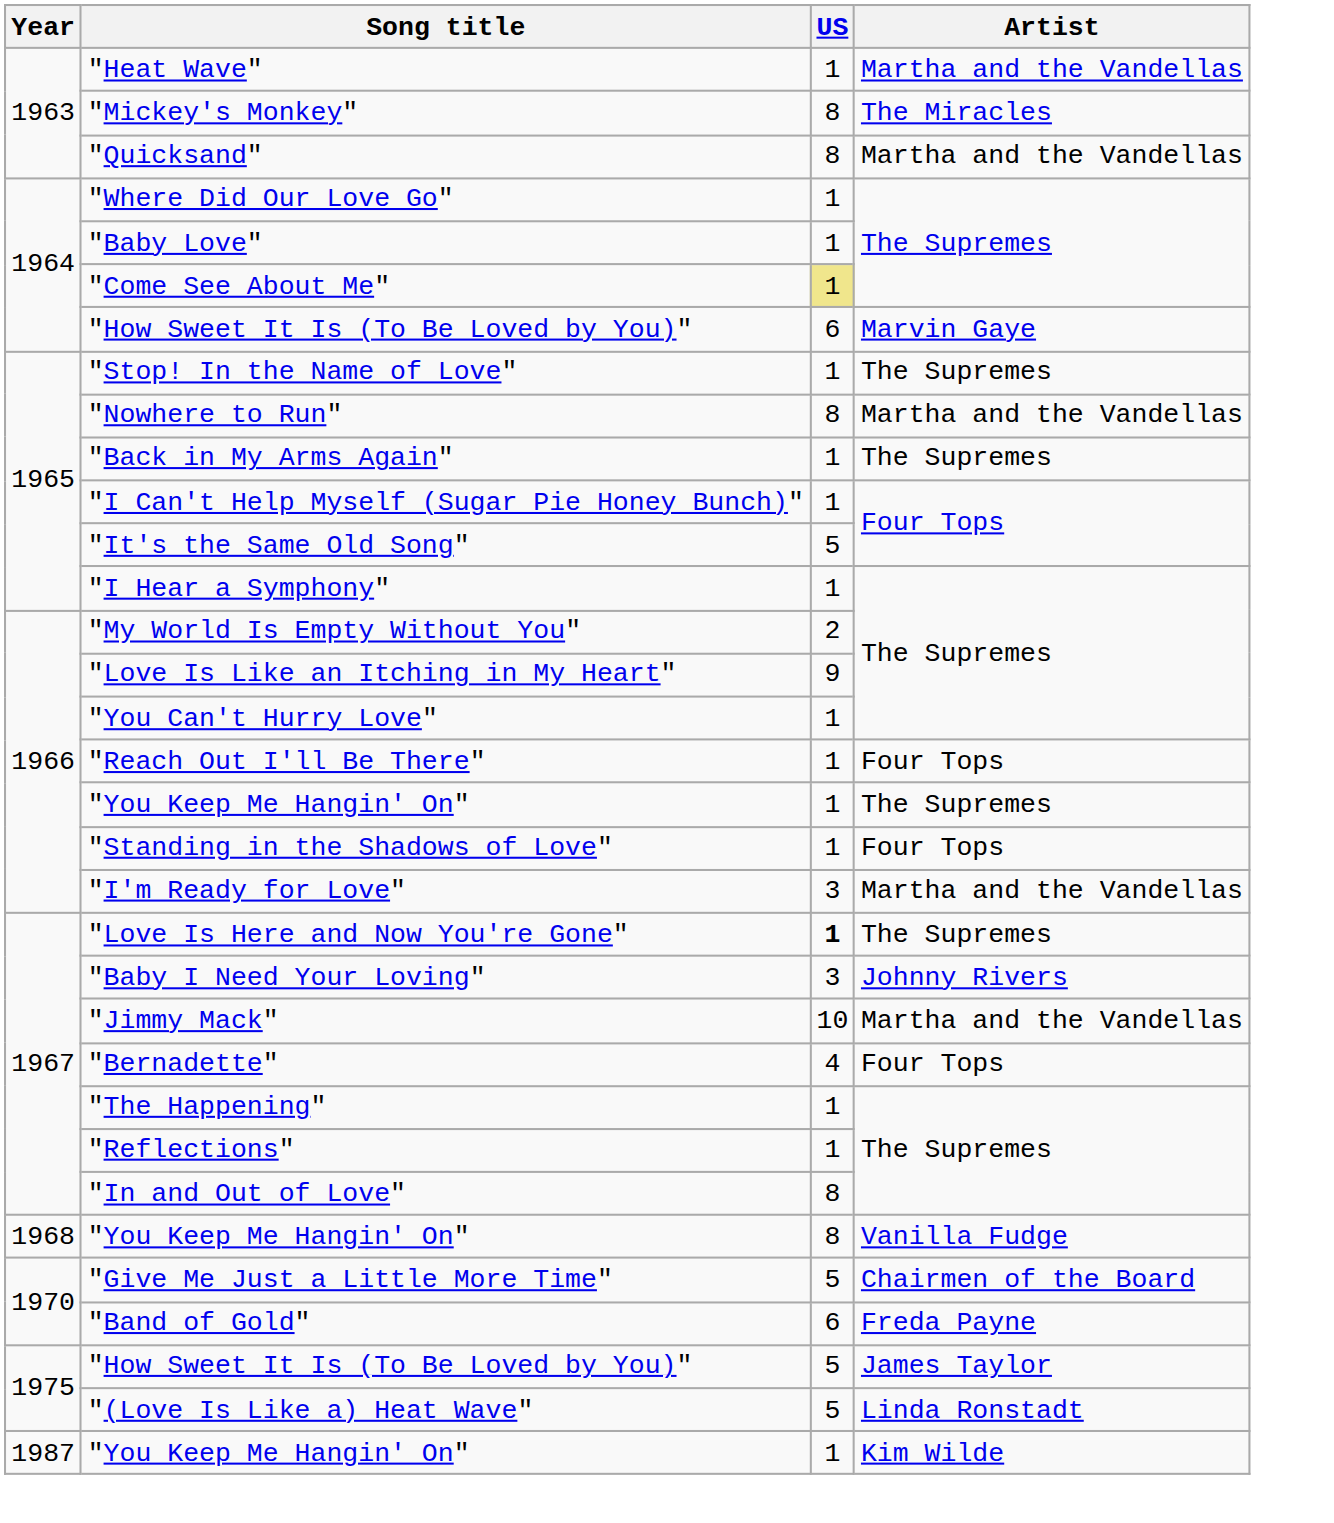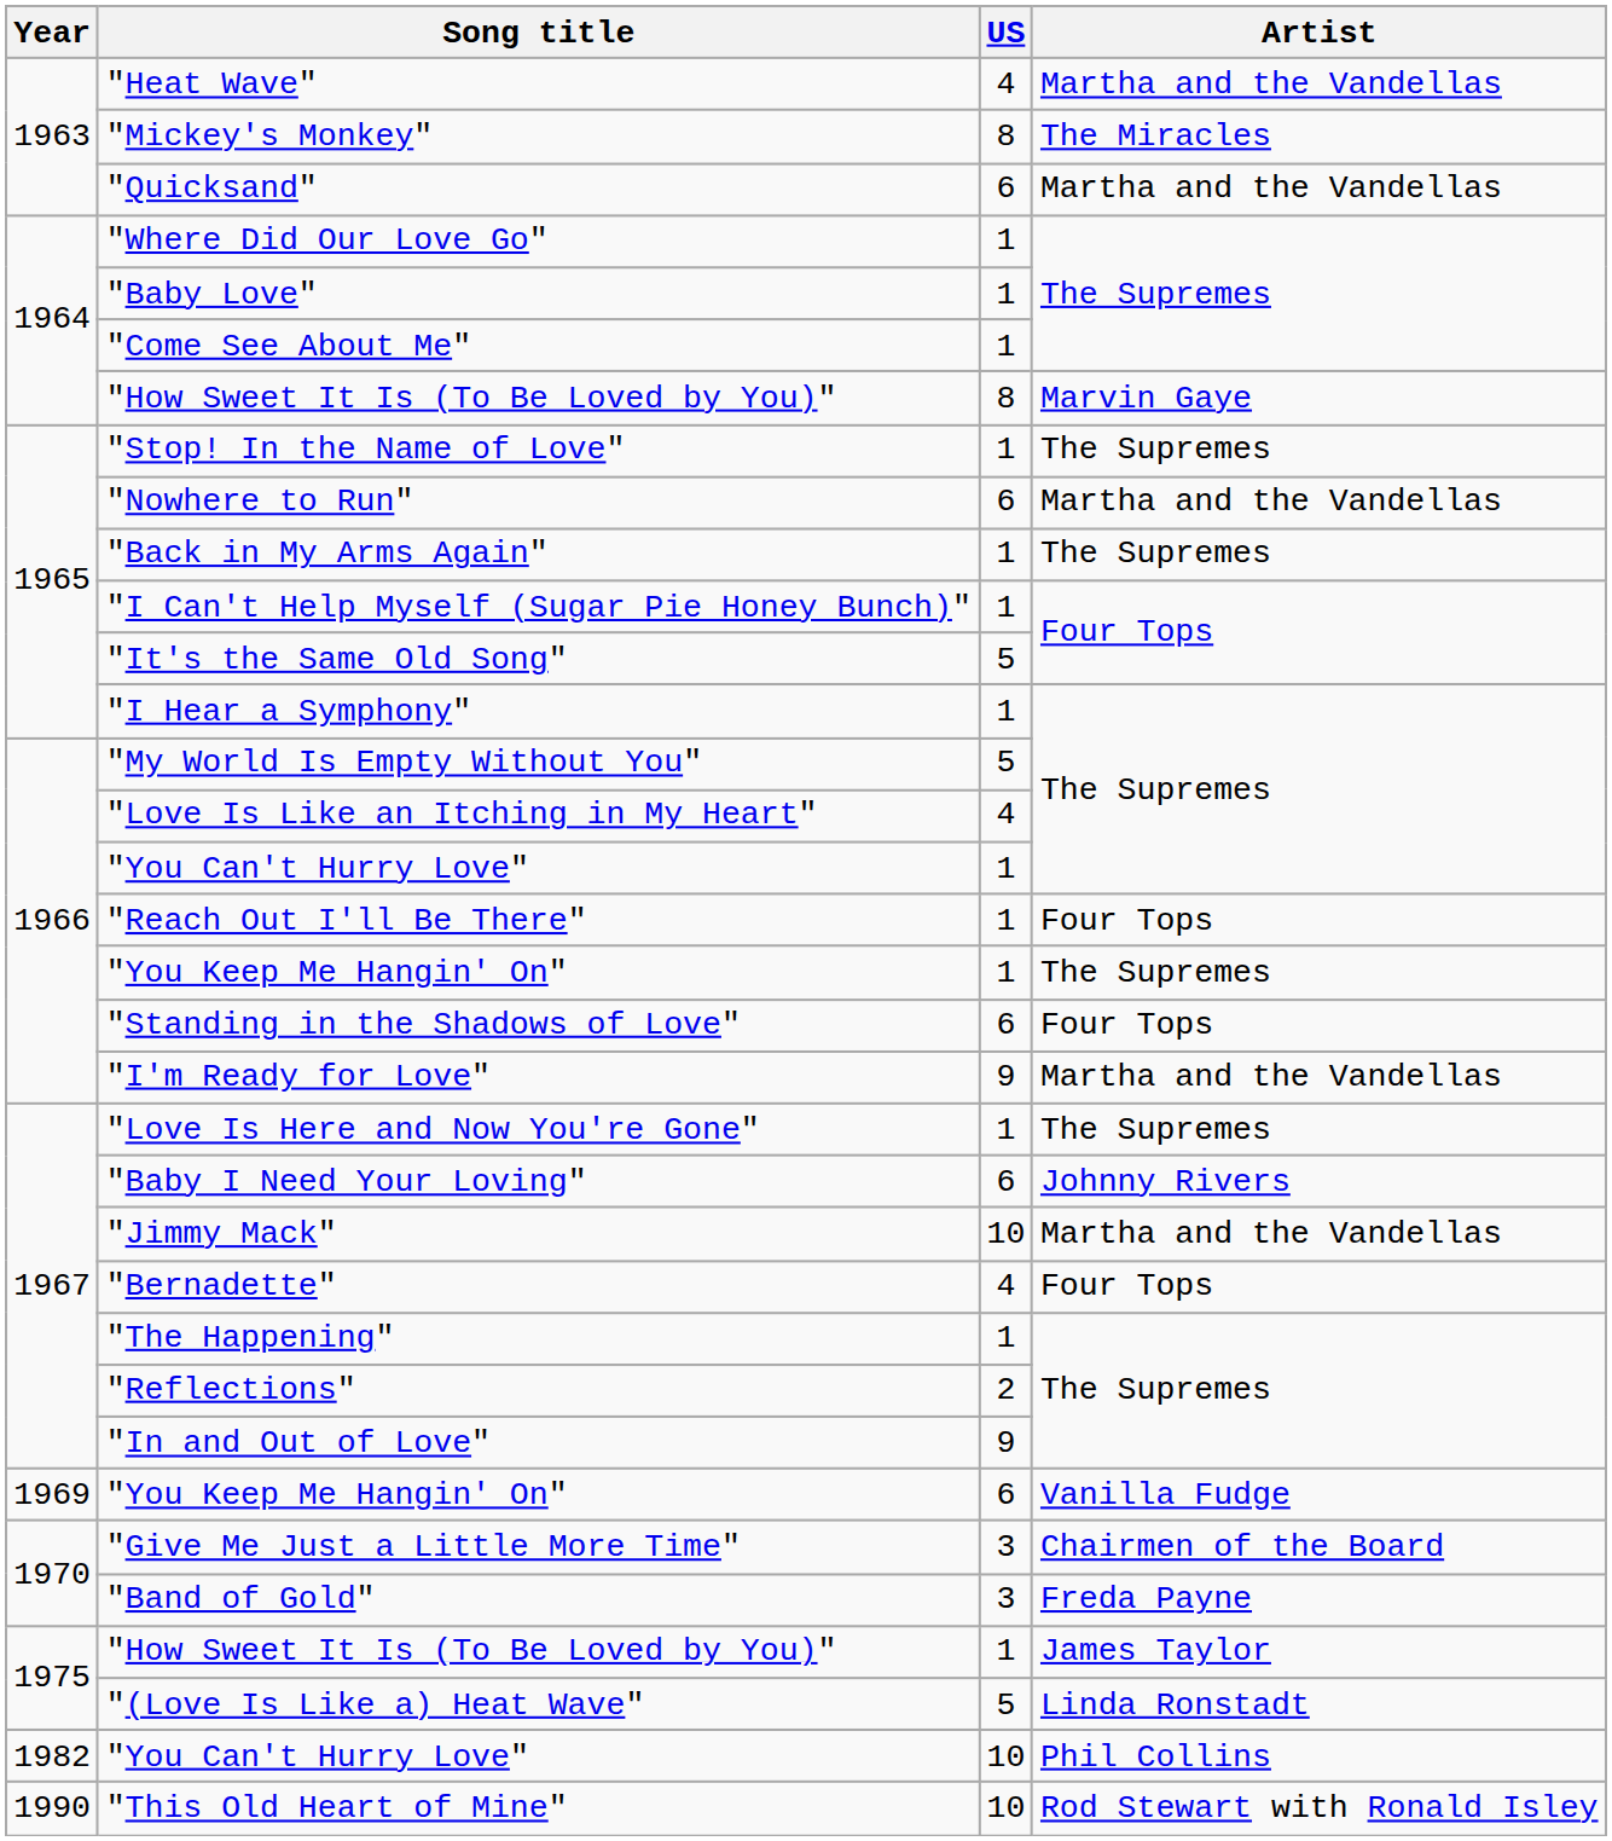 <table class="wikitable">
 <tr>
 <th>Year</th>
 <th>Song title</th>
 <th><a href='#'>US</a></th>
 <th>Artist</th>
 </tr>
 <tr>
 <td rowspan="3">1963</td>
 <td>"<a href='#'>Heat Wave</a>"</td>
-<td style="text-align:center;">1</td>
+<td style="text-align:center;">4</td>
 <td><a href='#'>Martha and the Vandellas</a></td>
 </tr>
 <tr>
 <td>"<a href='#'>Mickey's Monkey</a>"</td>
 <td style="text-align:center;">8</td>
 <td><a href='#'>The Miracles</a></td>
 </tr>
 <tr>
 <td>"<a href='#'>Quicksand</a>"</td>
-<td style="text-align:center;">8</td>
+<td style="text-align:center;">6</td>
 <td>Martha and the Vandellas</td>
 </tr>
 <tr>
 <td rowspan="4">1964</td>
 <td>"<a href='#'>Where Did Our Love Go</a>"</td>
 <td style="text-align:center;">1</td>
 <td rowspan="3"><a href='#'>The Supremes</a></td>
 </tr>
 <tr>
 <td>"<a href='#'>Baby Love</a>"</td>
 <td style="text-align:center;">1</td>
 </tr>
 <tr>
 <td>"<a href='#'>Come See About Me</a>"</td>
-<td style="background: khaki; text-align:center;">1</td>
+<td style="text-align:center;">1</td>
 </tr>
 <tr>
 <td>"<a href='#'>How Sweet It Is (To Be Loved by You)</a>"</td>
-<td style="text-align:center;">6</td>
+<td style="text-align:center;">8</td>
 <td><a href='#'>Marvin Gaye</a></td>
 </tr>
 <tr>
 <td rowspan="6">1965</td>
 <td>"<a href='#'>Stop! In the Name of Love</a>"</td>
 <td style="text-align:center;">1</td>
 <td>The Supremes</td>
 </tr>
 <tr>
 <td>"<a href='#'>Nowhere to Run</a>"</td>
-<td style="text-align:center;">8</td>
+<td style="text-align:center;">6</td>
 <td>Martha and the Vandellas</td>
 </tr>
 <tr>
 <td>"<a href='#'>Back in My Arms Again</a>"</td>
 <td style="text-align:center;">1</td>
 <td>The Supremes</td>
 </tr>
 <tr>
 <td>"<a href='#'>I Can't Help Myself (Sugar Pie Honey Bunch)</a>"</td>
 <td style="text-align:center;">1</td>
 <td rowspan="2"><a href='#'>Four Tops</a></td>
 </tr>
 <tr>
 <td>"<a href='#'>It's the Same Old Song</a>"</td>
 <td style="text-align:center;">5</td>
 </tr>
 <tr>
 <td>"<a href='#'>I Hear a Symphony</a>"</td>
 <td style="text-align:center;">1</td>
 <td rowspan="4">The Supremes</td>
 </tr>
 <tr>
 <td rowspan="7">1966</td>
 <td>"<a href='#'>My World Is Empty Without You</a>"</td>
-<td style="text-align:center;">2</td>
+<td style="text-align:center;">5</td>
 </tr>
 <tr>
 <td>"<a href='#'>Love Is Like an Itching in My Heart</a>"</td>
-<td style="text-align:center;">9</td>
+<td style="text-align:center;">4</td>
 </tr>
 <tr>
 <td>"<a href='#'>You Can't Hurry Love</a>"</td>
 <td style="text-align:center;">1</td>
 </tr>
 <tr>
 <td>"<a href='#'>Reach Out I'll Be There</a>"</td>
 <td style="text-align:center;">1</td>
 <td>Four Tops</td>
 </tr>
 <tr>
 <td>"<a href='#'>You Keep Me Hangin' On</a>"</td>
 <td style="text-align:center;">1</td>
 <td>The Supremes</td>
 </tr>
 <tr>
 <td>"<a href='#'>Standing in the Shadows of Love</a>"</td>
-<td style="text-align:center;">1</td>
+<td style="text-align:center;">6</td>
 <td>Four Tops</td>
 </tr>
 <tr>
 <td>"<a href='#'>I'm Ready for Love</a>"</td>
-<td style="text-align:center;">3</td>
+<td style="text-align:center;">9</td>
 <td>Martha and the Vandellas</td>
 </tr>
 <tr>
 <td rowspan="7">1967</td>
 <td>"<a href='#'>Love Is Here and Now You're Gone</a>"</td>
-<td style="text-align:center;"><strong>1</strong></td>
+<td style="text-align:center;">1</td>
 <td>The Supremes</td>
 </tr>
 <tr>
 <td>"<a href='#'>Baby I Need Your Loving</a>"</td>
-<td style="text-align:center;">3</td>
+<td style="text-align:center;">6</td>
 <td><a href='#'>Johnny Rivers</a></td>
 </tr>
 <tr>
 <td>"<a href='#'>Jimmy Mack</a>"</td>
 <td style="text-align:center;">10</td>
 <td>Martha and the Vandellas</td>
 </tr>
 <tr>
 <td>"<a href='#'>Bernadette</a>"</td>
 <td style="text-align:center;">4</td>
 <td>Four Tops</td>
 </tr>
 <tr>
 <td>"<a href='#'>The Happening</a>"</td>
 <td style="text-align:center;">1</td>
 <td rowspan="3">The Supremes</td>
 </tr>
 <tr>
 <td>"<a href='#'>Reflections</a>"</td>
-<td style="text-align:center;">1</td>
+<td style="text-align:center;">2</td>
 </tr>
 <tr>
 <td>"<a href='#'>In and Out of Love</a>"</td>
-<td style="text-align:center;">8</td>
+<td style="text-align:center;">9</td>
 </tr>
 <tr>
-<td>1968</td>
+<td>1969</td>
 <td>"<a href='#'>You Keep Me Hangin' On</a>"</td>
-<td style="text-align:center;">8</td>
+<td style="text-align:center;">6</td>
 <td><a href='#'>Vanilla Fudge</a></td>
 </tr>
 <tr>
 <td rowspan="2">1970</td>
 <td>"<a href='#'>Give Me Just a Little More Time</a>"</td>
-<td style="text-align:center;">5</td>
+<td style="text-align:center;">3</td>
 <td><a href='#'>Chairmen of the Board</a></td>
 </tr>
 <tr>
 <td>"<a href='#'>Band of Gold</a>"</td>
-<td style="text-align:center;">6</td>
+<td style="text-align:center;">3</td>
 <td><a href='#'>Freda Payne</a></td>
 </tr>
 <tr>
 <td rowspan="2">1975</td>
 <td>"<a href='#'>How Sweet It Is (To Be Loved by You)</a>"</td>
-<td style="text-align:center;">5</td>
+<td style="text-align:center;">1</td>
 <td><a href='#'>James Taylor</a></td>
 </tr>
 <tr>
 <td>"<a href='#'>(Love Is Like a) Heat Wave</a>"</td>
 <td style="text-align:center;">5</td>
 <td><a href='#'>Linda Ronstadt</a></td>
 </tr>
 <tr>
-<td>1987</td>
-<td>"<a href='#'>You Keep Me Hangin' On</a>"</td>
-<td style="text-align:center;">1</td>
-<td><a href='#'>Kim Wilde</a></td>
+<td>1982</td>
+<td>"<a href='#'>You Can't Hurry Love</a>"</td>
+<td style="text-align:center;">10</td>
+<td><a href='#'>Phil Collins</a></td>
+</tr>
+<tr>
+<td>1990</td>
+<td>"<a href='#'>This Old Heart of Mine</a>"</td>
+<td style="text-align:center;">10</td>
+<td><a href='#'>Rod Stewart</a> with <a href='#'>Ronald Isley</a></td>
 </tr>
 </table>
